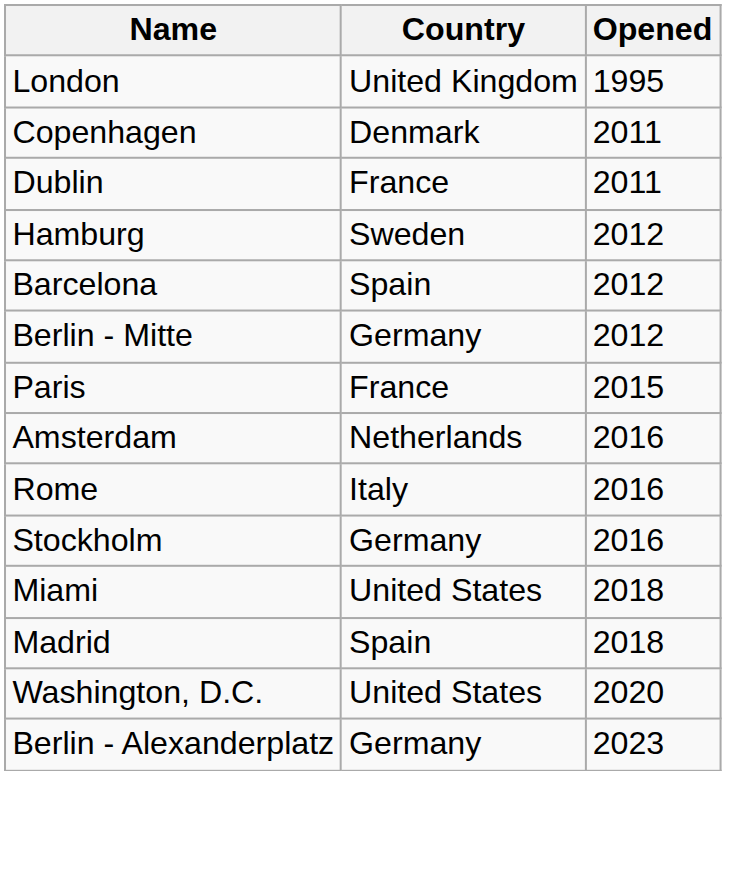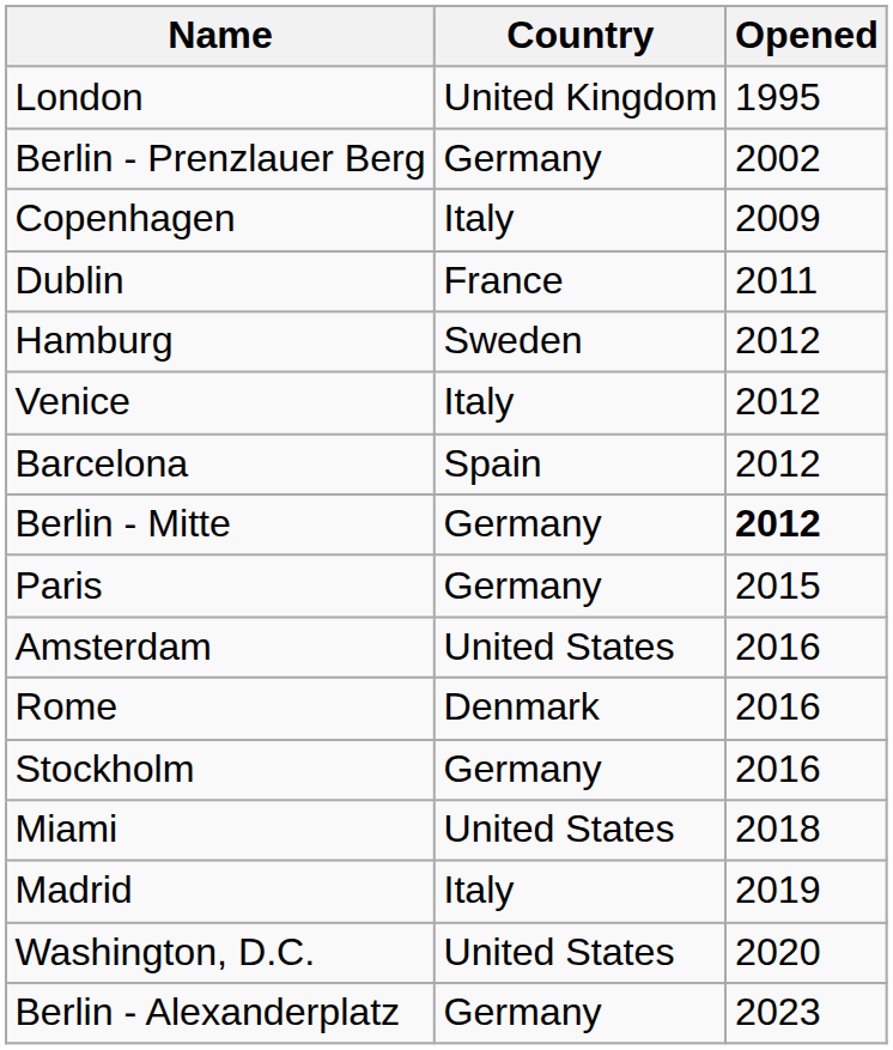 <table class="wikitable sortable" style="text-align:left">
 <tr>
 <th>Name</th>
 <th>Country</th>
 <th>Opened</th>
 </tr>
 <tr>
 <td>London</td>
 <td>United Kingdom</td>
 <td>1995</td>
 </tr>
 <tr>
+<td>Berlin - Prenzlauer Berg</td>
+<td>Germany</td>
+<td>2002</td>
+</tr>
+<tr>
 <td>Copenhagen</td>
-<td>Denmark</td>
-<td>2011</td>
+<td>Italy</td>
+<td>2009</td>
 </tr>
 <tr>
 <td>Dublin</td>
 <td>France</td>
 <td>2011</td>
 </tr>
 <tr>
 <td>Hamburg</td>
 <td>Sweden</td>
 <td>2012</td>
 </tr>
 <tr>
+<td>Venice</td>
+<td>Italy</td>
+<td>2012</td>
+</tr>
+<tr>
 <td>Barcelona</td>
 <td>Spain</td>
 <td>2012</td>
 </tr>
 <tr>
 <td>Berlin - Mitte</td>
 <td>Germany</td>
-<td>2012</td>
+<td><strong>2012</strong></td>
 </tr>
 <tr>
 <td>Paris</td>
-<td>France</td>
+<td>Germany</td>
 <td>2015</td>
 </tr>
 <tr>
 <td>Amsterdam</td>
-<td>Netherlands</td>
+<td>United States</td>
 <td>2016</td>
 </tr>
 <tr>
 <td>Rome</td>
-<td>Italy</td>
+<td>Denmark</td>
 <td>2016</td>
 </tr>
 <tr>
 <td>Stockholm</td>
 <td>Germany</td>
 <td>2016</td>
 </tr>
 <tr>
 <td>Miami</td>
 <td>United States</td>
 <td>2018</td>
 </tr>
 <tr>
 <td>Madrid</td>
-<td>Spain</td>
-<td>2018</td>
+<td>Italy</td>
+<td>2019</td>
 </tr>
 <tr>
 <td>Washington, D.C.</td>
 <td>United States</td>
 <td>2020</td>
 </tr>
 <tr>
 <td>Berlin - Alexanderplatz</td>
 <td>Germany</td>
 <td>2023</td>
 </tr>
 </table>
